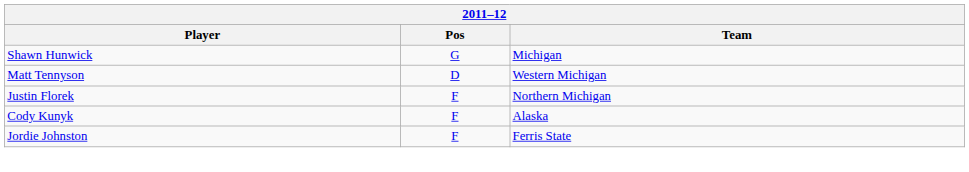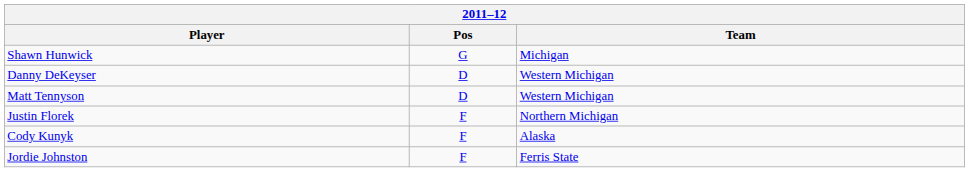 <table class="wikitable" width=95%>
 <tr>
 <th colspan=3><a href='#'>2011–12</a></th>
 </tr>
 <tr>
 <th>Player</th>
 <th>Pos</th>
 <th>Team</th>
 </tr>
 <tr>
 <td><a href='#'>Shawn Hunwick</a></td>
 <td style="text-align:center;"><a href='#'>G</a></td>
 <td><a href='#'>Michigan</a></td>
+</tr>
+<tr>
+<td><a href='#'>Danny DeKeyser</a></td>
+<td style="text-align:center;"><a href='#'>D</a></td>
+<td><a href='#'>Western Michigan</a></td>
 </tr>
 <tr>
 <td><a href='#'>Matt Tennyson</a></td>
 <td style="text-align:center;"><a href='#'>D</a></td>
 <td><a href='#'>Western Michigan</a></td>
 </tr>
 <tr>
 <td><a href='#'>Justin Florek</a></td>
 <td style="text-align:center;"><a href='#'>F</a></td>
 <td><a href='#'>Northern Michigan</a></td>
 </tr>
 <tr>
 <td><a href='#'>Cody Kunyk</a></td>
 <td style="text-align:center;"><a href='#'>F</a></td>
 <td><a href='#'>Alaska</a></td>
 </tr>
 <tr>
 <td><a href='#'>Jordie Johnston</a></td>
 <td style="text-align:center;"><a href='#'>F</a></td>
 <td><a href='#'>Ferris State</a></td>
 </tr>
 </table>
